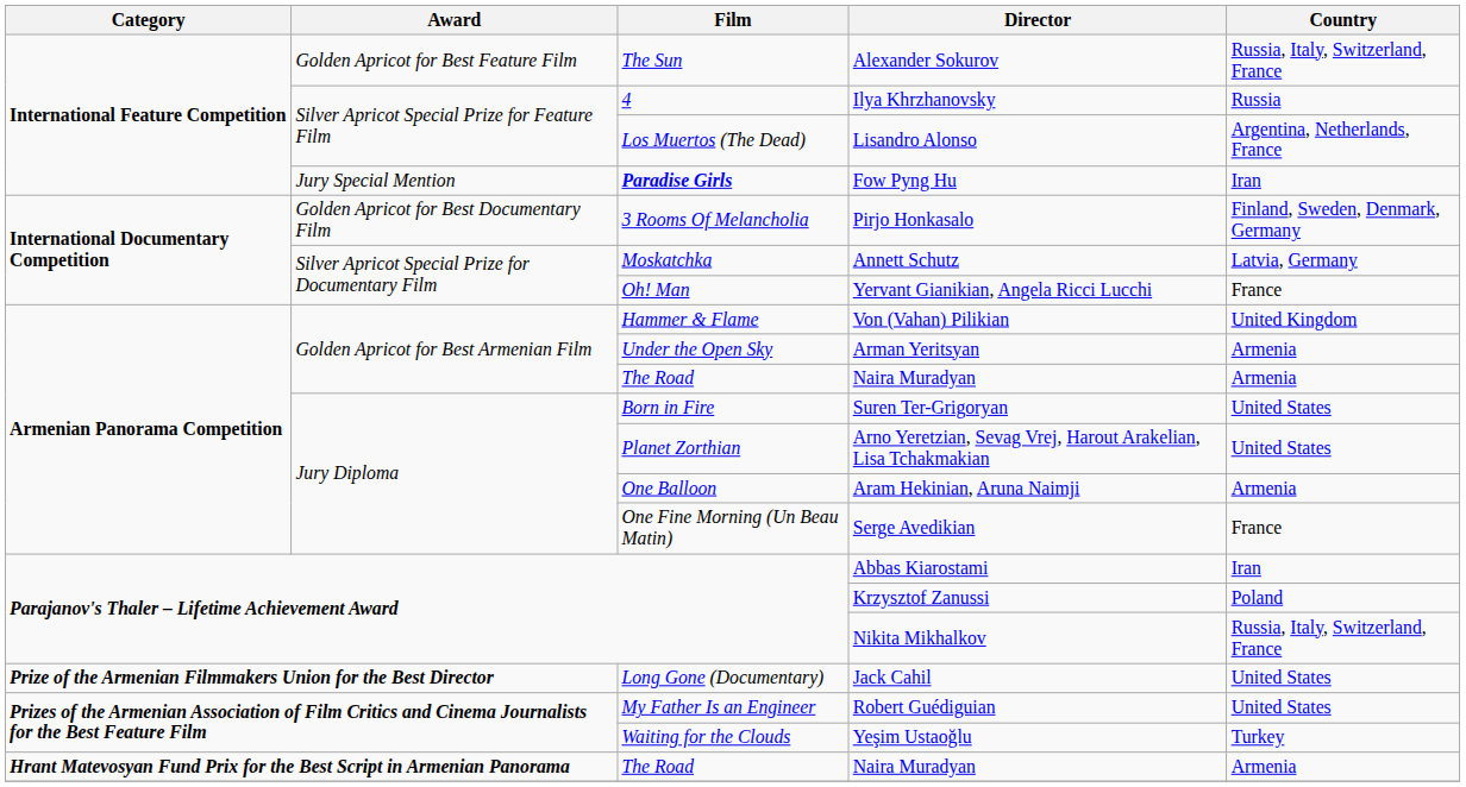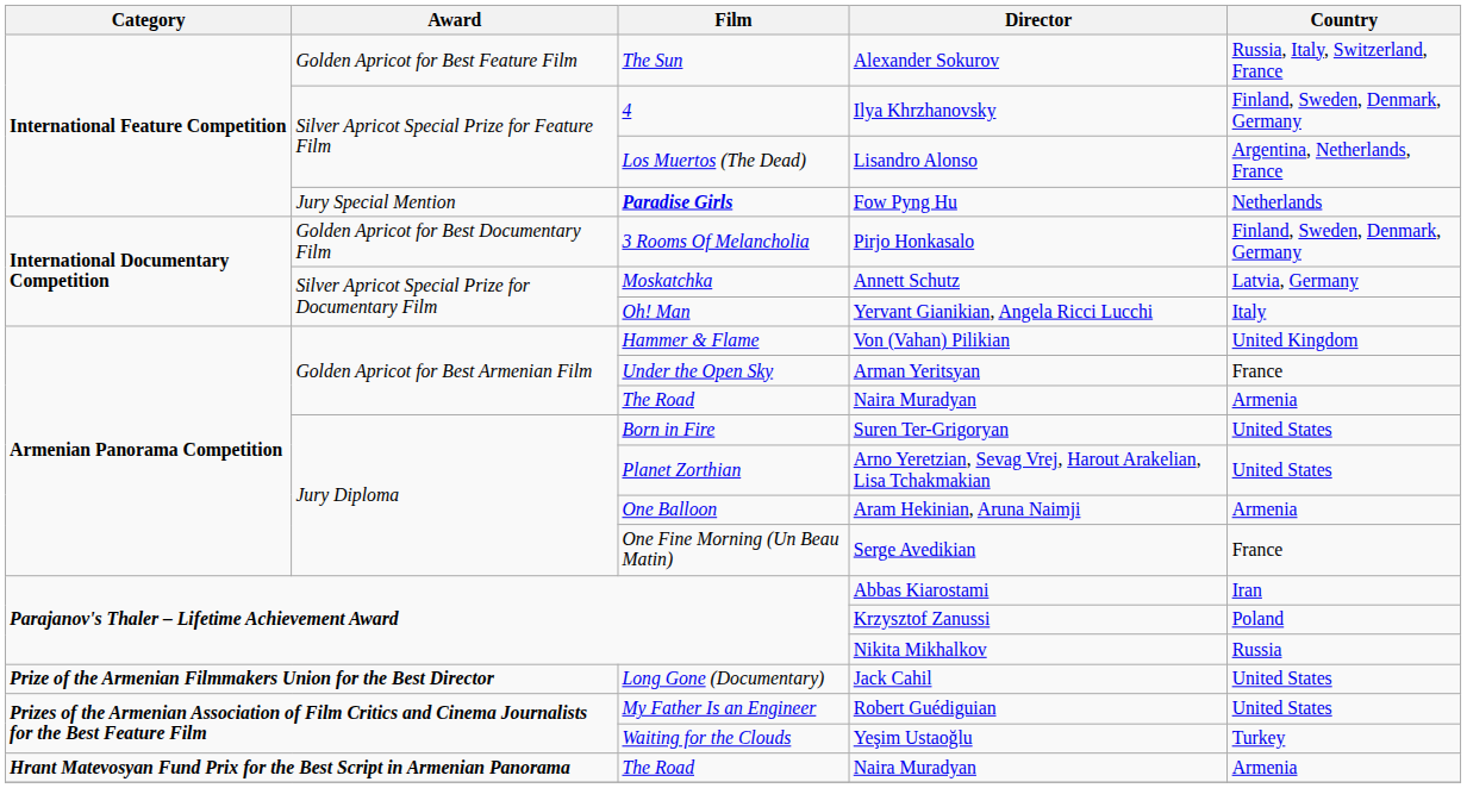 <table class="wikitable sortable">
 <tr>
 <th>Category</th>
 <th>Award</th>
 <th>Film</th>
 <th>Director</th>
 <th>Country</th>
 </tr>
 <tr>
 <td rowspan="4"><strong>International Feature Competition</strong></td>
 <td><em>Golden Apricot for Best Feature Film</em></td>
 <td><em><a href='#'>The Sun</a></em></td>
 <td><a href='#'>Alexander Sokurov</a></td>
 <td> <a href='#'>Russia</a>,  <a href='#'>Italy</a>,  <a href='#'>Switzerland</a>,  <a href='#'>France</a></td>
 </tr>
 <tr>
 <td rowspan="2"><em>Silver Apricot Special Prize for Feature Film</em></td>
 <td><em><a href='#'>4</a></em></td>
 <td><a href='#'>Ilya Khrzhanovsky</a></td>
-<td> <a href='#'>Russia</a></td>
+<td> <a href='#'>Finland</a>,  <a href='#'>Sweden</a>,  <a href='#'>Denmark</a>,  <a href='#'>Germany</a></td>
 </tr>
 <tr>
 <td><em><a href='#'>Los Muertos</a> (The Dead)</em></td>
 <td><a href='#'>Lisandro Alonso</a></td>
 <td> <a href='#'>Argentina</a>,  <a href='#'>Netherlands</a>,  <a href='#'>France</a></td>
 </tr>
 <tr>
 <td><em>Jury Special Mention</em></td>
 <td><strong><em><a href='#'>Paradise Girls</a></em></strong></td>
 <td><a href='#'>Fow Pyng Hu</a></td>
-<td> <a href='#'>Iran</a></td>
+<td> <a href='#'>Netherlands</a></td>
 </tr>
 <tr>
 <td rowspan="3"><strong>International Documentary Competition</strong></td>
 <td><em>Golden Apricot for Best Documentary Film</em></td>
 <td><em><a href='#'>3 Rooms Of Melancholia</a></em></td>
 <td><a href='#'>Pirjo Honkasalo</a></td>
 <td> <a href='#'>Finland</a>,  <a href='#'>Sweden</a>,  <a href='#'>Denmark</a>,  <a href='#'>Germany</a></td>
 </tr>
 <tr>
 <td rowspan="2"><em>Silver Apricot Special Prize for Documentary Film</em></td>
 <td><em><a href='#'>Moskatchka</a></em></td>
 <td><a href='#'>Annett Schutz</a></td>
 <td> <a href='#'>Latvia</a>,  <a href='#'>Germany</a></td>
 </tr>
 <tr>
 <td><em><a href='#'>Oh! Man</a></em></td>
 <td><a href='#'>Yervant Gianikian</a>, <a href='#'>Angela Ricci Lucchi</a></td>
-<td> France</td>
+<td> <a href='#'>Italy</a></td>
 </tr>
 <tr>
 <td rowspan="7"><strong>Armenian Panorama Competition</strong></td>
 <td rowspan="3"><em>Golden Apricot for Best Armenian Film</em></td>
 <td><em><a href='#'>Hammer & Flame</a></em></td>
 <td><a href='#'>Von (Vahan) Pilikian</a></td>
 <td> <a href='#'>United Kingdom</a></td>
 </tr>
 <tr>
 <td><em><a href='#'>Under the Open Sky</a></em></td>
 <td><a href='#'>Arman Yeritsyan</a></td>
-<td> <a href='#'>Armenia</a></td>
+<td> France</td>
 </tr>
 <tr>
 <td><em><a href='#'>The Road</a></em></td>
 <td><a href='#'>Naira Muradyan</a></td>
 <td> <a href='#'>Armenia</a></td>
 </tr>
 <tr>
 <td rowspan="4"><em>Jury Diploma</em></td>
 <td><em><a href='#'>Born in Fire</a></em></td>
 <td><a href='#'>Suren Ter-Grigoryan</a></td>
 <td> <a href='#'>United States</a></td>
 </tr>
 <tr>
 <td><em><a href='#'>Planet Zorthian</a></em></td>
 <td><a href='#'>Arno Yeretzian</a>, <a href='#'>Sevag Vrej</a>, <a href='#'>Harout Arakelian</a>, <a href='#'>Lisa Tchakmakian</a></td>
 <td> <a href='#'>United States</a></td>
 </tr>
 <tr>
 <td><em><a href='#'>One Balloon</a></em></td>
 <td><a href='#'>Aram Hekinian</a>, <a href='#'>Aruna Naimji</a></td>
 <td> <a href='#'>Armenia</a></td>
 </tr>
 <tr>
 <td><em>One Fine Morning (Un Beau Matin)</em></td>
 <td><a href='#'>Serge Avedikian</a></td>
 <td> France</td>
 </tr>
 <tr>
 <td rowspan="3" colspan="3"><strong><em>Parajanov's Thaler –  Lifetime Achievement Award</em></strong></td>
 <td><a href='#'>Abbas Kiarostami</a></td>
 <td> <a href='#'>Iran</a></td>
 </tr>
 <tr>
 <td><a href='#'>Krzysztof Zanussi</a></td>
 <td><a href='#'>Poland</a></td>
 </tr>
 <tr>
 <td><a href='#'>Nikita Mikhalkov</a></td>
-<td> <a href='#'>Russia</a>,  <a href='#'>Italy</a>,  <a href='#'>Switzerland</a>,  <a href='#'>France</a></td>
+<td> <a href='#'>Russia</a></td>
 </tr>
 <tr>
 <td colspan="2"><strong><em>Prize of the Armenian Filmmakers Union for the Best Director</em></strong></td>
 <td><em><a href='#'>Long Gone</a> (Documentary)</em></td>
 <td><a href='#'>Jack Cahil</a></td>
 <td> <a href='#'>United States</a></td>
 </tr>
 <tr>
 <td rowspan="2" colspan="2"><strong><em>Prizes of the Armenian Association of Film Critics and Cinema Journalists for the Best Feature Film</em></strong></td>
 <td><em><a href='#'>My Father Is an Engineer</a></em></td>
 <td><a href='#'>Robert Guédiguian</a></td>
 <td> <a href='#'>United States</a></td>
 </tr>
 <tr>
 <td><em><a href='#'>Waiting for the Clouds</a></em></td>
 <td><a href='#'>Yeşim Ustaoğlu</a></td>
 <td> <a href='#'>Turkey</a></td>
 </tr>
 <tr>
 <td colspan="2"><strong><em>Hrant Matevosyan Fund Prix for the Best Script in Armenian Panorama</em></strong></td>
 <td><em><a href='#'>The Road</a></em></td>
 <td><a href='#'>Naira Muradyan</a></td>
 <td> <a href='#'>Armenia</a></td>
 </tr>
 <tr>
 </tr>
 </table>
